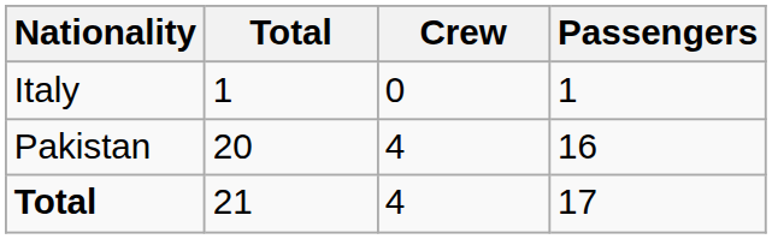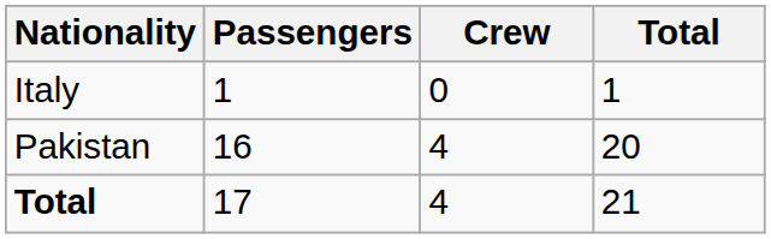 <table class="wikitable">
 <tr>
 <th style="width:70px;">Nationality</th>
+<th style="width:70px;">Passengers</th>
+<th style="width:70px;">Crew</th>
 <th style="width:70px;">Total</th>
-<th style="width:70px;">Crew</th>
-<th style="width:70px;">Passengers</th>
 </tr>
 <tr>
 <td>Italy</td>
 <td>1</td>
 <td>0</td>
 <td>1</td>
 </tr>
 <tr>
 <td>Pakistan</td>
+<td>16</td>
+<td>4</td>
 <td>20</td>
-<td>4</td>
-<td>16</td>
 </tr>
 <tr>
 <td><strong>Total</strong></td>
+<td>17</td>
+<td>4</td>
 <td>21</td>
-<td>4</td>
-<td>17</td>
 </tr>
 </table>
